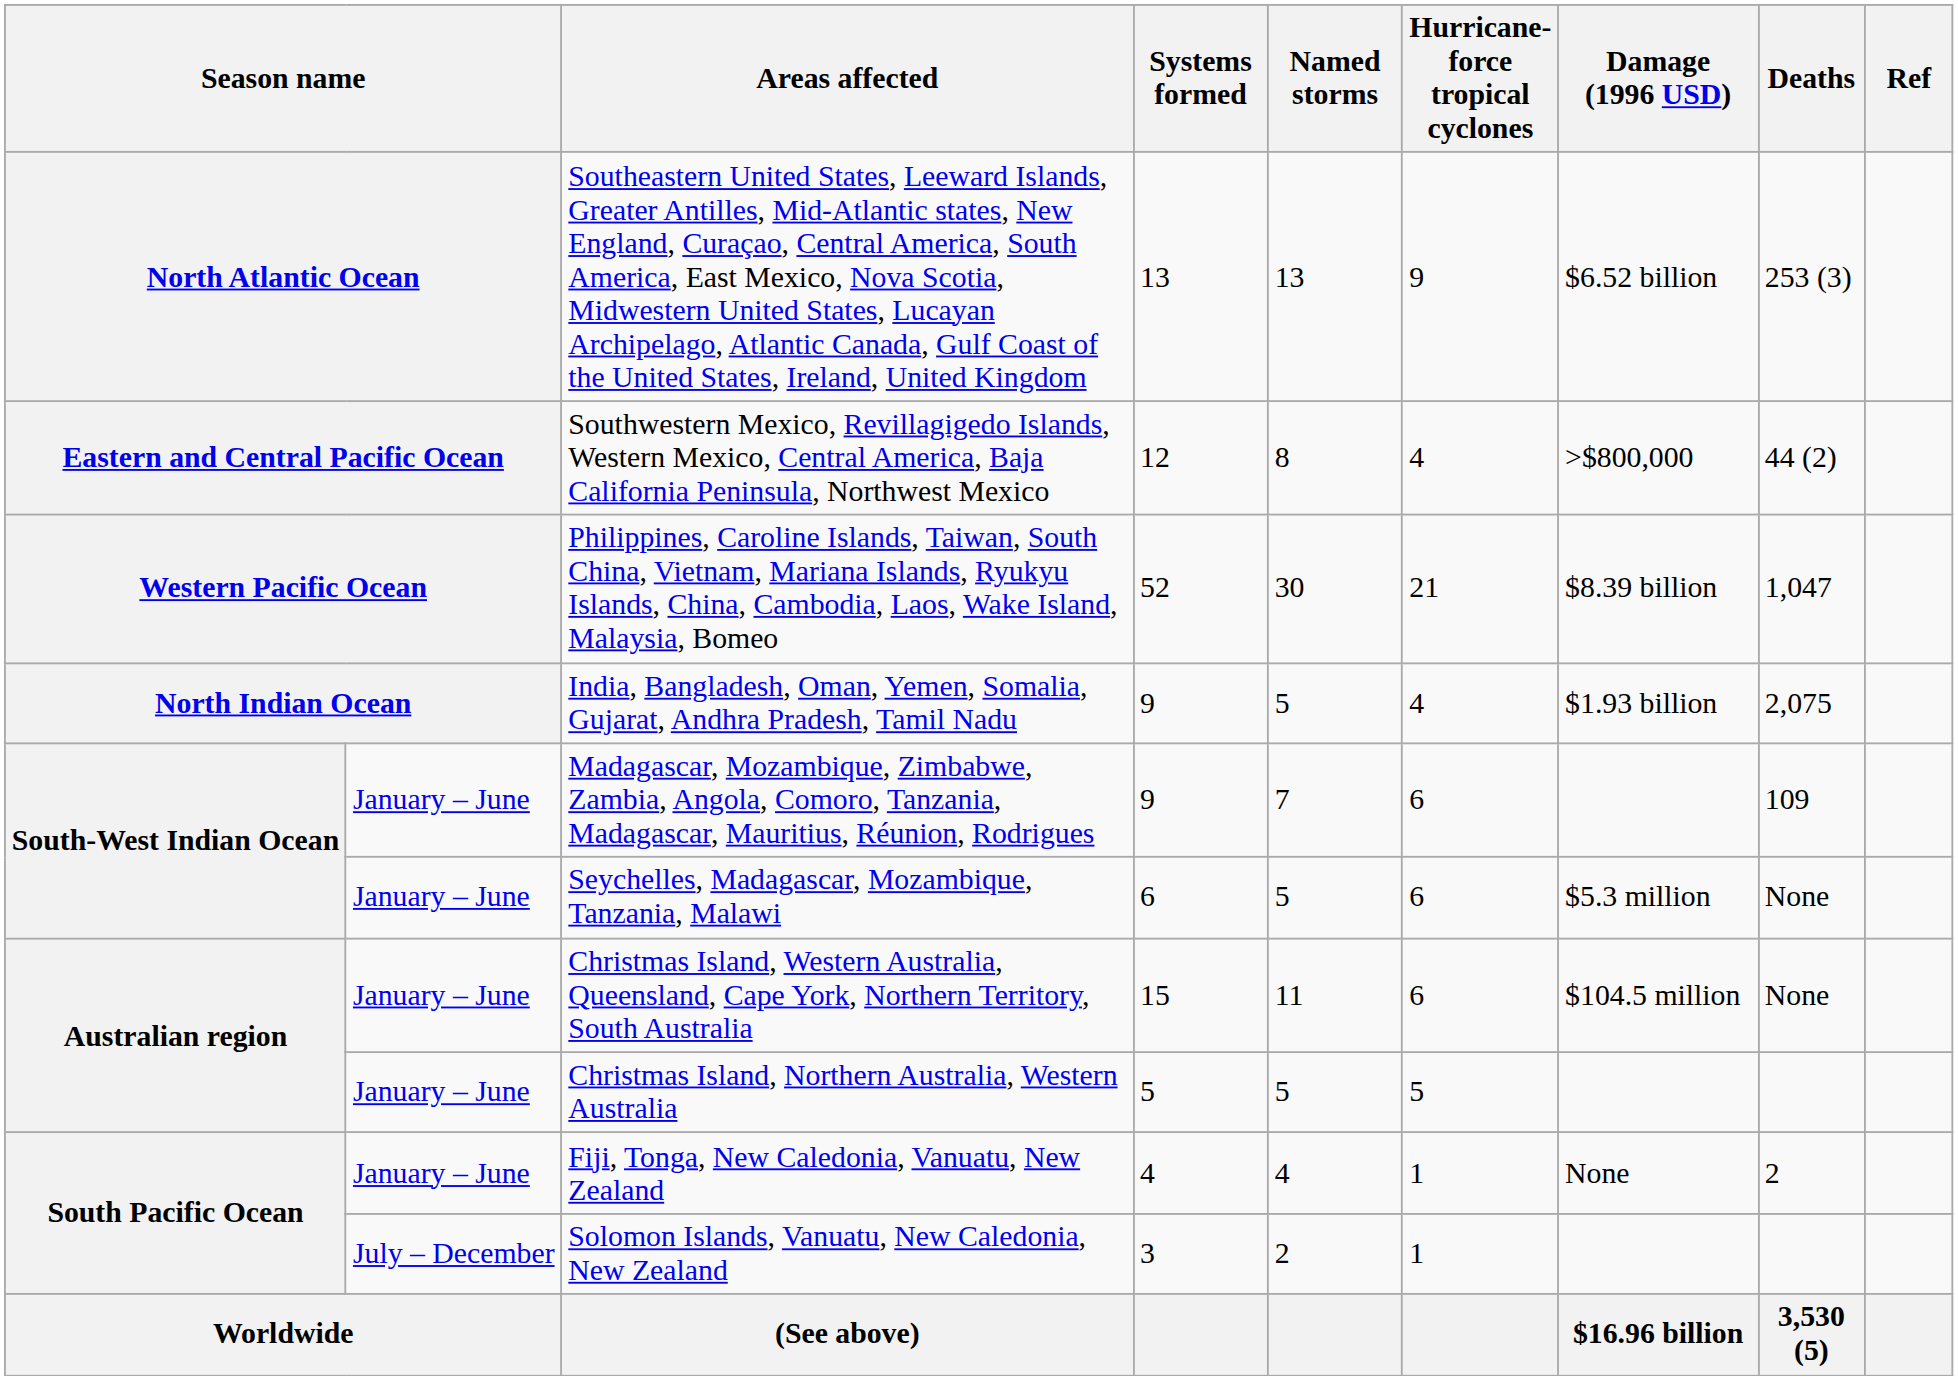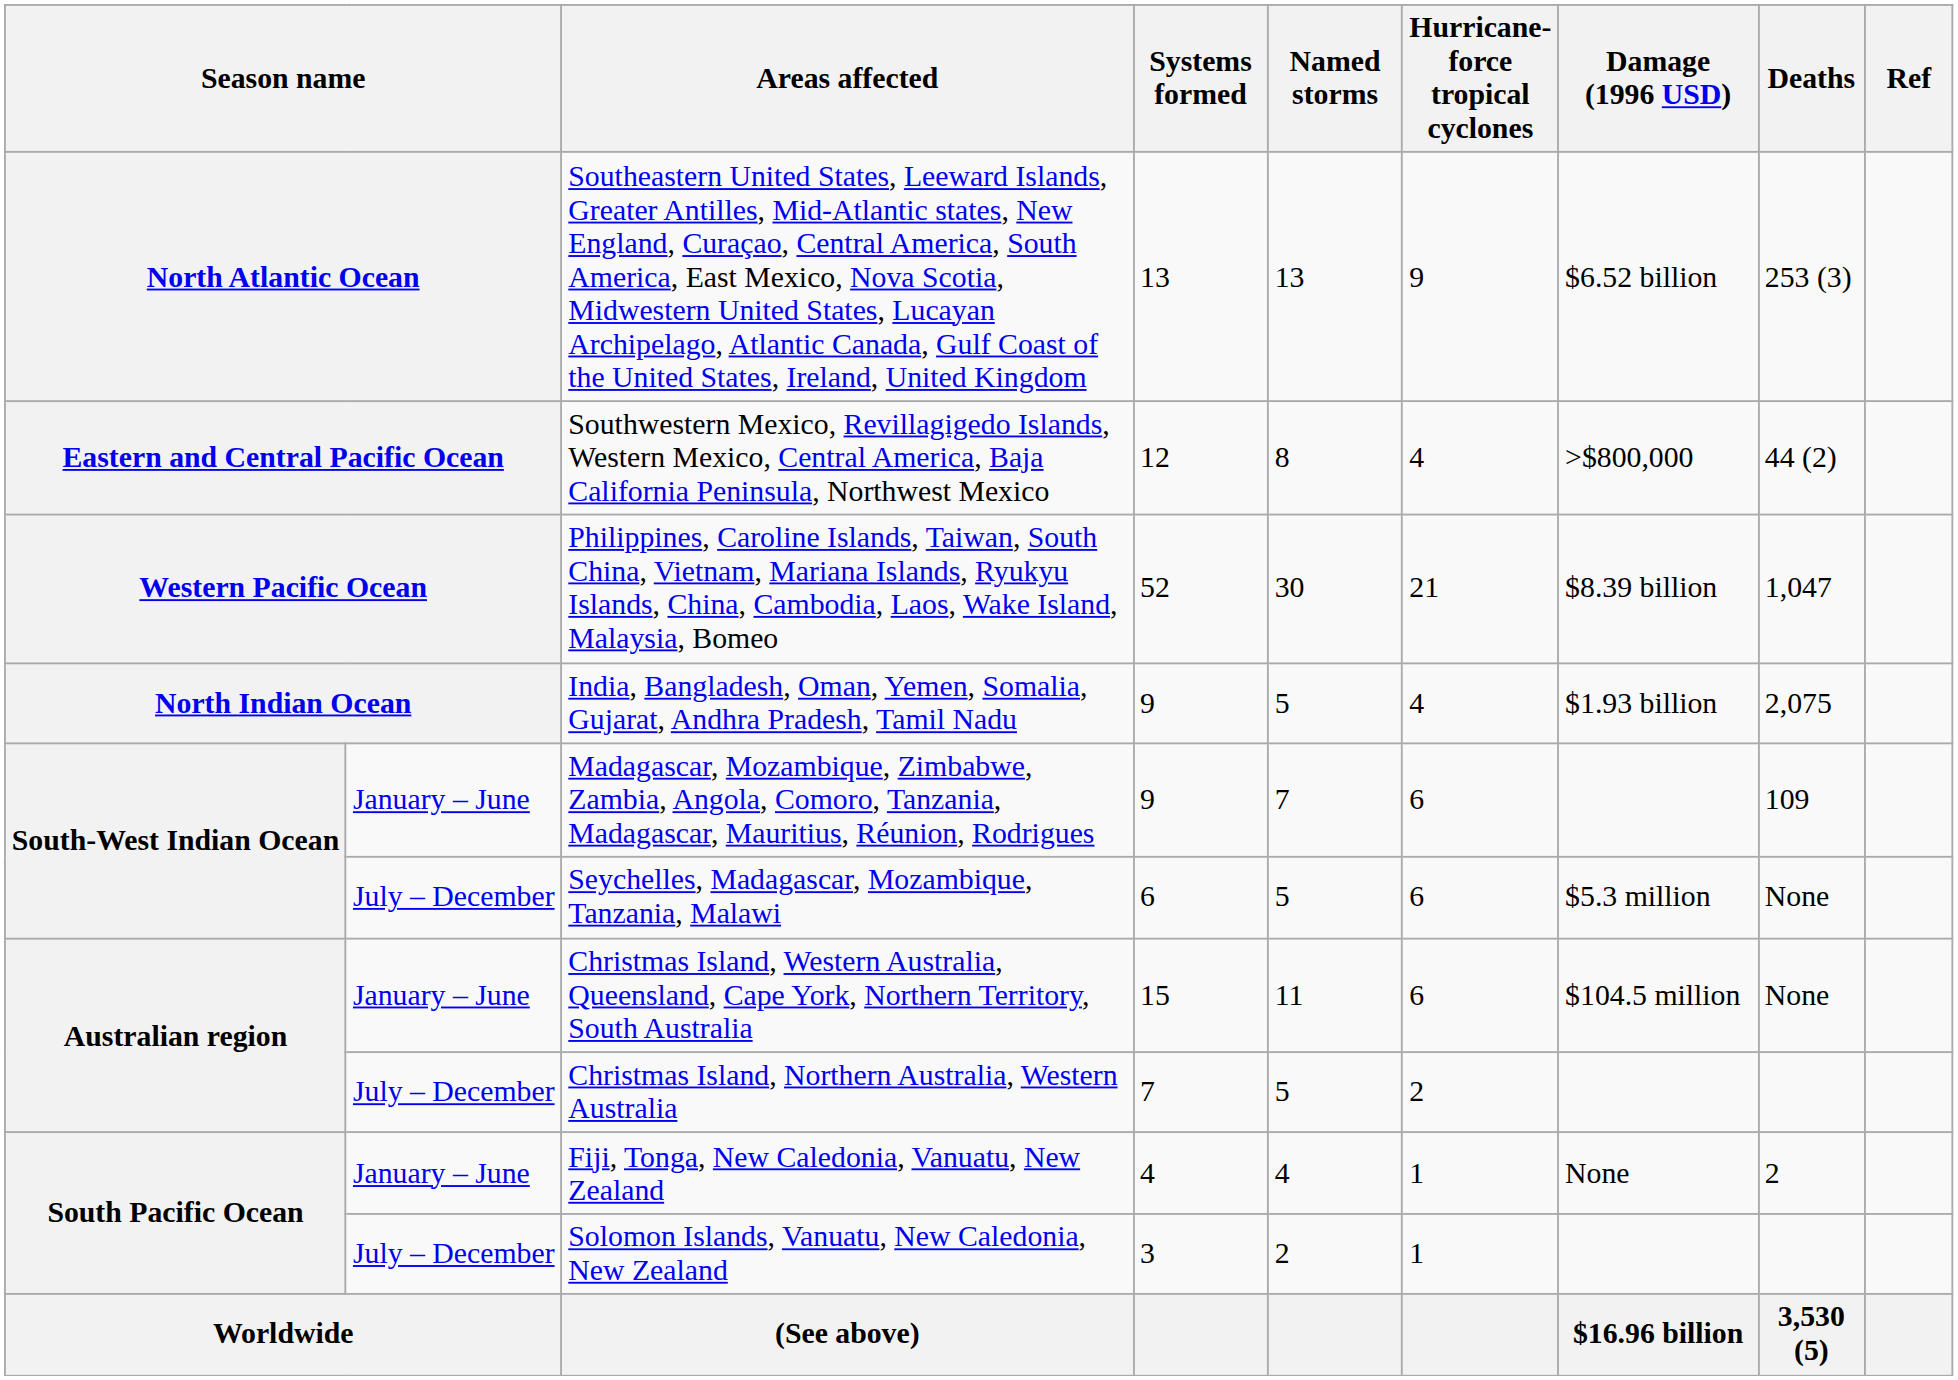 <table class="wikitable">
 <tr>
 <th colspan=2><strong>Season name</strong></th>
 <th width="300"><strong>Areas affected</strong></th>
 <th width="65"><strong>Systems formed</strong></th>
 <th width="65"><strong>Named storms</strong></th>
 <th width="65"><strong>Hurricane-force<br>tropical cyclones</strong></th>
 <th width="100"><strong>Damage<br>(1996 <a href='#'>USD</a>)</strong></th>
 <th width="50"><strong>Deaths</strong></th>
 <th width="40"><strong>Ref</strong></th>
 </tr>
 <tr>
 <th colspan=2><a href='#'>North Atlantic Ocean</a></th>
 <td><a href='#'>Southeastern United States</a>, <a href='#'>Leeward Islands</a>, <a href='#'>Greater Antilles</a>, <a href='#'>Mid-Atlantic states</a>, <a href='#'>New England</a>, <a href='#'>Curaçao</a>, <a href='#'>Central America</a>, <a href='#'>South America</a>, East Mexico, <a href='#'>Nova Scotia</a>, <a href='#'>Midwestern United States</a>, <a href='#'>Lucayan Archipelago</a>, <a href='#'>Atlantic Canada</a>, <a href='#'>Gulf Coast of the United States</a>, <a href='#'>Ireland</a>, <a href='#'>United Kingdom</a></td>
 <td>13</td>
 <td>13</td>
 <td>9</td>
 <td>$6.52 billion</td>
 <td>253 (3)</td>
 <td></td>
 </tr>
 <tr>
 <th colspan=2><a href='#'>Eastern and Central Pacific Ocean</a></th>
 <td>Southwestern Mexico, <a href='#'>Revillagigedo Islands</a>, Western Mexico, <a href='#'>Central America</a>, <a href='#'>Baja California Peninsula</a>, Northwest Mexico</td>
 <td>12</td>
 <td>8</td>
 <td>4</td>
 <td>>$800,000</td>
 <td>44 (2)</td>
 <td></td>
 </tr>
 <tr>
 <th colspan=2><a href='#'>Western Pacific Ocean</a></th>
 <td><a href='#'>Philippines</a>, <a href='#'>Caroline Islands</a>, <a href='#'>Taiwan</a>, <a href='#'>South China</a>, <a href='#'>Vietnam</a>, <a href='#'>Mariana Islands</a>, <a href='#'>Ryukyu Islands</a>, <a href='#'>China</a>, <a href='#'>Cambodia</a>, <a href='#'>Laos</a>, <a href='#'>Wake Island</a>, <a href='#'>Malaysia</a>, Bomeo</td>
 <td>52</td>
 <td>30</td>
 <td>21</td>
 <td>$8.39 billion</td>
 <td>1,047</td>
 <td></td>
 </tr>
 <tr>
 <th colspan=2><a href='#'>North Indian Ocean</a></th>
 <td><a href='#'>India</a>, <a href='#'>Bangladesh</a>, <a href='#'>Oman</a>, <a href='#'>Yemen</a>, <a href='#'>Somalia</a>, <a href='#'>Gujarat</a>, <a href='#'>Andhra Pradesh</a>, <a href='#'>Tamil Nadu</a></td>
 <td>9</td>
 <td>5</td>
 <td>4</td>
 <td>$1.93 billion</td>
 <td>2,075</td>
 <td></td>
 </tr>
 <tr>
 <th rowspan=2>South-West Indian Ocean</th>
 <td><a href='#'>January – June</a></td>
 <td><a href='#'>Madagascar</a>, <a href='#'>Mozambique</a>, <a href='#'>Zimbabwe</a>, <a href='#'>Zambia</a>, <a href='#'>Angola</a>, <a href='#'>Comoro</a>, <a href='#'>Tanzania</a>, <a href='#'>Madagascar</a>, <a href='#'>Mauritius</a>, <a href='#'>Réunion</a>, <a href='#'>Rodrigues</a></td>
 <td>9</td>
 <td>7</td>
 <td>6</td>
 <td></td>
 <td>109</td>
 <td></td>
 </tr>
 <tr>
-<td><a href='#'>January – June</a></td>
+<td><a href='#'>July – December</a></td>
 <td><a href='#'>Seychelles</a>, <a href='#'>Madagascar</a>, <a href='#'>Mozambique</a>, <a href='#'>Tanzania</a>, <a href='#'>Malawi</a></td>
 <td>6</td>
 <td>5</td>
 <td>6</td>
 <td>$5.3 million</td>
 <td>None</td>
 <td></td>
 </tr>
 <tr>
 <th rowspan=2>Australian region</th>
 <td><a href='#'>January – June</a></td>
 <td><a href='#'>Christmas Island</a>, <a href='#'>Western Australia</a>, <a href='#'>Queensland</a>, <a href='#'>Cape York</a>, <a href='#'>Northern Territory</a>, <a href='#'>South Australia</a></td>
 <td>15</td>
 <td>11</td>
 <td>6</td>
 <td>$104.5 million</td>
 <td>None</td>
 <td></td>
 </tr>
 <tr>
-<td><a href='#'>January – June</a></td>
+<td><a href='#'>July – December</a></td>
 <td><a href='#'>Christmas Island</a>, <a href='#'>Northern Australia</a>, <a href='#'>Western Australia</a></td>
+<td>7</td>
 <td>5</td>
-<td>5</td>
-<td>5</td>
+<td>2</td>
 <td></td>
 <td></td>
 <td></td>
 </tr>
 <tr>
 <th rowspan=2>South Pacific Ocean</th>
 <td><a href='#'>January – June</a></td>
 <td><a href='#'>Fiji</a>, <a href='#'>Tonga</a>, <a href='#'>New Caledonia</a>, <a href='#'>Vanuatu</a>, <a href='#'>New Zealand</a></td>
 <td>4</td>
 <td>4</td>
 <td>1</td>
 <td>None</td>
 <td>2</td>
 <td></td>
 </tr>
 <tr>
 <td><a href='#'>July – December</a></td>
 <td><a href='#'>Solomon Islands</a>, <a href='#'>Vanuatu</a>, <a href='#'>New Caledonia</a>, <a href='#'>New Zealand</a></td>
 <td>3</td>
 <td>2</td>
 <td>1</td>
 <td></td>
 <td></td>
 <td></td>
 </tr>
 <tr>
 <th colspan=2>Worldwide</th>
 <th>(See above)</th>
 <th> </th>
 <th> </th>
 <th> </th>
 <th>$16.96 billion </th>
 <th>3,530 (5)</th>
 <th></th>
 </tr>
 </table>
